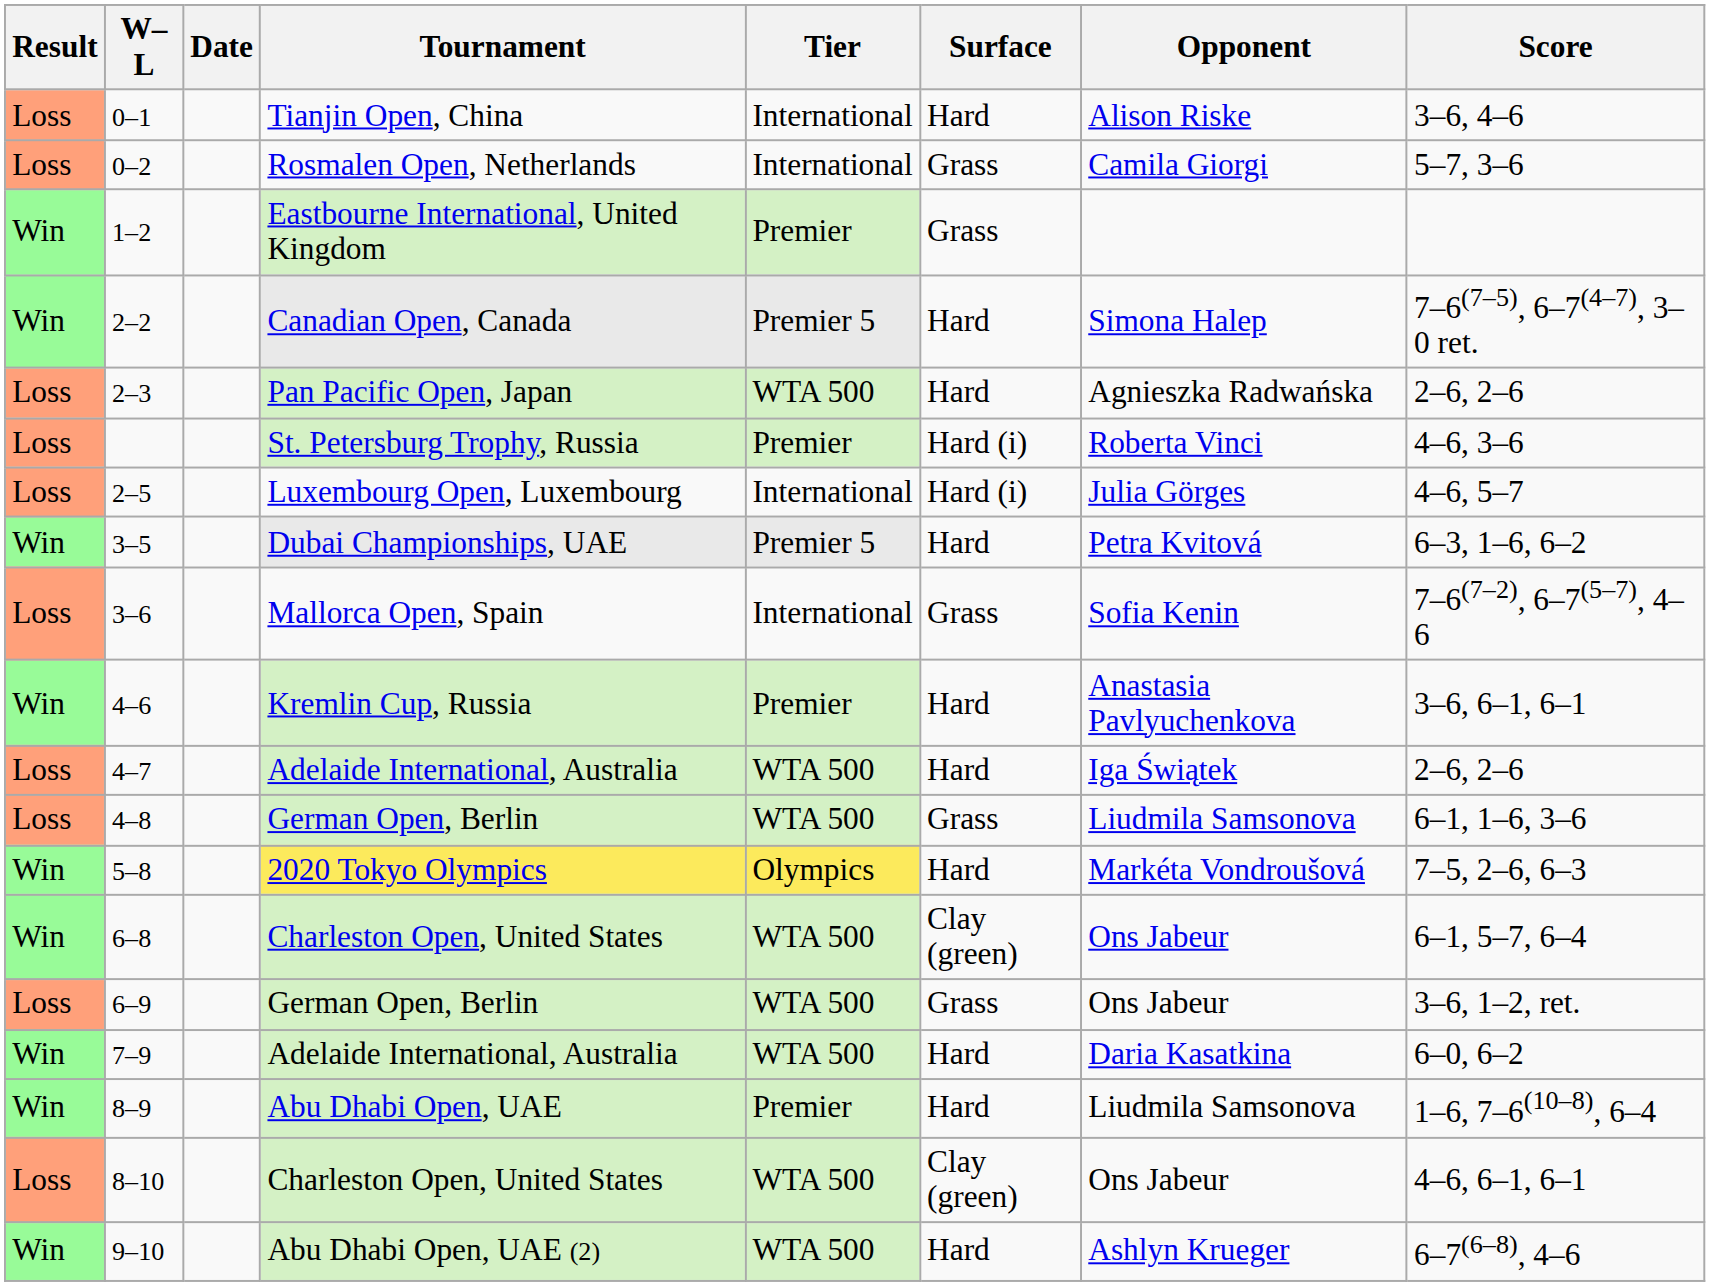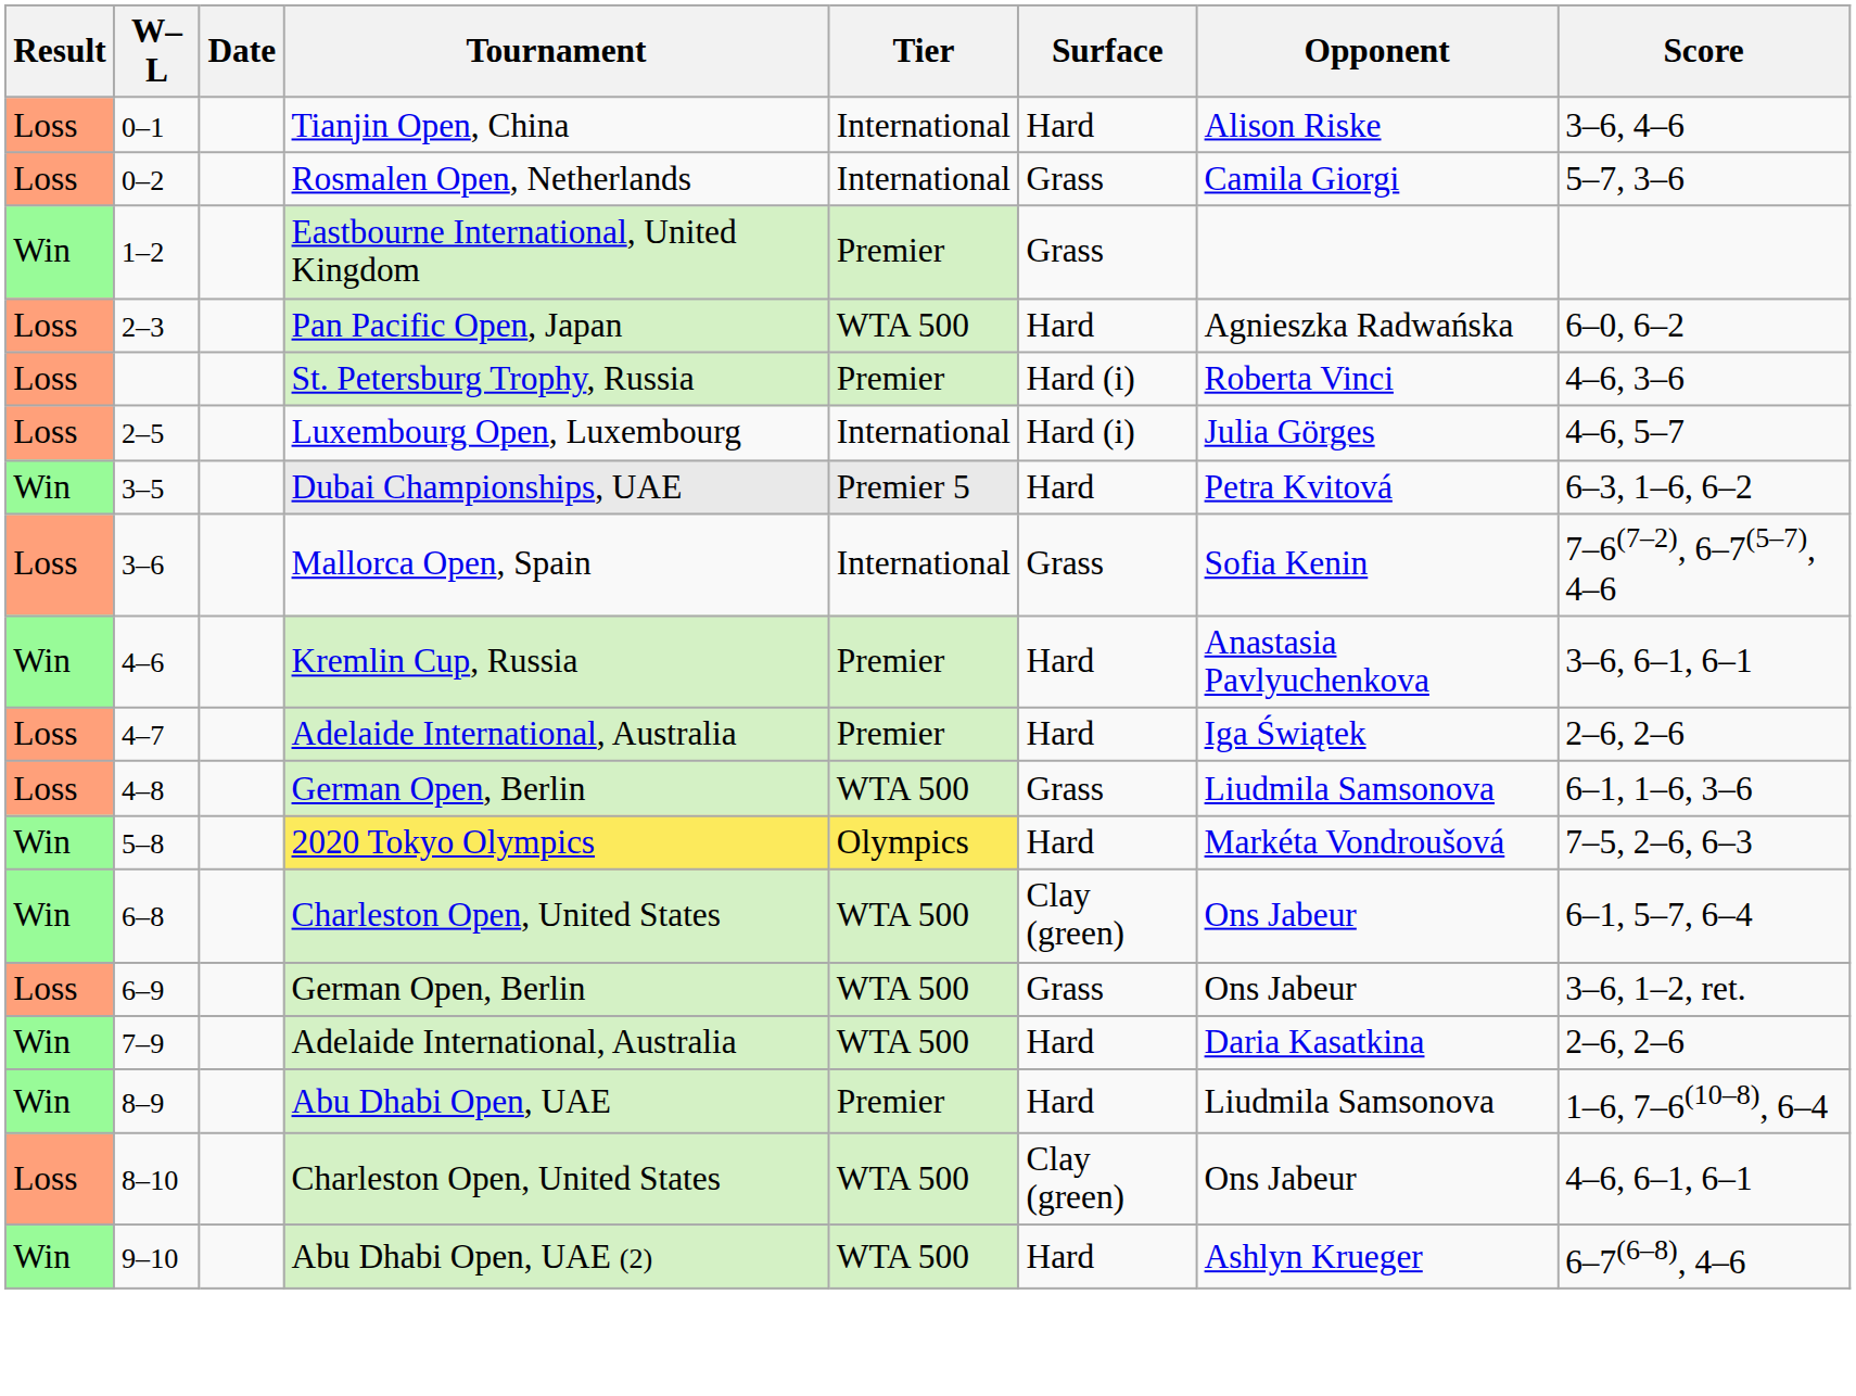 <table class="sortable wikitable">
 <tr>
 <th>Result</th>
 <th class="unsortable">W–L</th>
 <th>Date</th>
 <th>Tournament</th>
 <th>Tier</th>
 <th>Surface</th>
 <th>Opponent</th>
 <th class="unsortable">Score</th>
 </tr>
 <tr>
 <td style="background:#ffa07a;">Loss</td>
 <td><small>0–1</small></td>
 <td><a href='#'></a></td>
 <td><a href='#'>Tianjin Open</a>, China</td>
 <td>International</td>
 <td>Hard</td>
 <td> <a href='#'>Alison Riske</a></td>
 <td>3–6, 4–6</td>
 </tr>
 <tr>
 <td style="background:#ffa07a;">Loss</td>
 <td><small>0–2</small></td>
 <td><a href='#'></a></td>
 <td><a href='#'>Rosmalen Open</a>, Netherlands</td>
 <td>International</td>
 <td>Grass</td>
 <td> <a href='#'>Camila Giorgi</a></td>
 <td>5–7, 3–6</td>
 </tr>
 <tr>
 <td style="background:#98fb98;">Win</td>
 <td><small>1–2</small></td>
 <td><a href='#'></a></td>
 <td style="background:#d4f1c5;"><a href='#'>Eastbourne International</a>, United Kingdom</td>
 <td style="background:#d4f1c5;">Premier</td>
 <td>Grass</td>
 <td></td>
 <td></td>
 </tr>
 <tr>
-<td style="background:#98fb98;">Win</td>
-<td><small>2–2</small></td>
-<td></td>
-<td style="background:#E9E9E9;"><a href='#'>Canadian Open</a>, Canada</td>
-<td style="background:#E9E9E9;">Premier 5</td>
-<td>Hard</td>
-<td> <a href='#'>Simona Halep</a></td>
-<td>7–6<sup>(7–5)</sup>, 6–7<sup>(4–7)</sup>, 3–0 ret.</td>
-</tr>
-<tr>
 <td style="background:#ffa07a;">Loss</td>
 <td><small>2–3</small></td>
 <td><a href='#'></a></td>
 <td style="background:#d4f1c5;"><a href='#'>Pan Pacific Open</a>, Japan</td>
 <td style="background:#d4f1c5">WTA 500</td>
 <td>Hard</td>
 <td> Agnieszka Radwańska</td>
-<td>2–6, 2–6</td>
+<td>6–0, 6–2</td>
 </tr>
 <tr>
 <td style="background:#ffa07a;">Loss</td>
 <td></td>
 <td></td>
 <td style="background:#d4f1c5;"><a href='#'>St. Petersburg Trophy</a>, Russia</td>
 <td style="background:#d4f1c5;">Premier</td>
 <td>Hard (i)</td>
 <td> <a href='#'>Roberta Vinci</a></td>
 <td>4–6, 3–6</td>
 </tr>
 <tr>
 <td style="background:#ffa07a;">Loss</td>
 <td><small>2–5</small></td>
 <td><a href='#'></a></td>
 <td><a href='#'>Luxembourg Open</a>, Luxembourg</td>
 <td>International</td>
 <td>Hard (i)</td>
 <td> <a href='#'>Julia Görges</a></td>
 <td>4–6, 5–7</td>
 </tr>
 <tr>
 <td style="background:#98fb98;">Win</td>
 <td><small>3–5</small></td>
 <td><a href='#'></a></td>
 <td style="background:#E9E9E9;"><a href='#'>Dubai Championships</a>, UAE</td>
 <td style="background:#E9E9E9;">Premier 5</td>
 <td>Hard</td>
 <td> <a href='#'>Petra Kvitová</a></td>
 <td>6–3, 1–6, 6–2</td>
 </tr>
 <tr>
 <td style="background:#ffa07a;">Loss</td>
 <td><small>3–6</small></td>
 <td><a href='#'></a></td>
 <td><a href='#'>Mallorca Open</a>, Spain</td>
 <td>International</td>
 <td>Grass</td>
 <td> <a href='#'>Sofia Kenin</a></td>
 <td>7–6<sup>(7–2)</sup>, 6–7<sup>(5–7)</sup>, 4–6</td>
 </tr>
 <tr>
 <td style="background:#98fb98;">Win</td>
 <td><small>4–6</small></td>
 <td><a href='#'></a></td>
 <td style="background:#d4f1c5;"><a href='#'>Kremlin Cup</a>, Russia</td>
 <td style="background:#d4f1c5;">Premier</td>
 <td>Hard</td>
 <td> <a href='#'>Anastasia Pavlyuchenkova</a></td>
 <td>3–6, 6–1, 6–1</td>
 </tr>
 <tr>
 <td style="background:#ffa07a;">Loss</td>
 <td><small>4–7</small></td>
 <td><a href='#'></a></td>
 <td style="background:#d4f1c5;"><a href='#'>Adelaide International</a>, Australia</td>
-<td style="background:#d4f1c5;">WTA 500</td>
+<td style="background:#d4f1c5;">Premier</td>
 <td>Hard</td>
 <td> <a href='#'>Iga Świątek</a></td>
 <td>2–6, 2–6</td>
 </tr>
 <tr>
 <td bgcolor=FFA07A>Loss</td>
 <td><small>4–8</small></td>
 <td><a href='#'></a></td>
 <td style="background:#d4f1c5;"><a href='#'>German Open</a>, Berlin</td>
 <td style="background:#d4f1c5;">WTA 500</td>
 <td>Grass</td>
 <td> <a href='#'>Liudmila Samsonova</a></td>
 <td>6–1, 1–6, 3–6</td>
 </tr>
 <tr>
 <td bgcolor=98FB98>Win</td>
 <td><small>5–8</small></td>
 <td><a href='#'></a></td>
 <td style="background:#fcea5c;"><a href='#'>2020 Tokyo Olympics</a></td>
 <td style="background:#fcea5c;">Olympics</td>
 <td>Hard</td>
 <td> <a href='#'>Markéta Vondroušová</a></td>
 <td>7–5, 2–6, 6–3</td>
 </tr>
 <tr>
 <td bgcolor=98FB98>Win</td>
 <td><small>6–8</small></td>
 <td><a href='#'></a></td>
 <td bgcolor=d4f1c5><a href='#'>Charleston Open</a>, United States</td>
 <td bgcolor=d4f1c5>WTA 500</td>
 <td>Clay (green)</td>
 <td> <a href='#'>Ons Jabeur</a></td>
 <td>6–1, 5–7, 6–4</td>
 </tr>
 <tr>
 <td bgcolor=FFA07A>Loss</td>
 <td><small>6–9</small></td>
 <td><a href='#'></a></td>
 <td bgcolor=d4f1c5>German Open, Berlin</td>
 <td bgcolor=d4f1c5>WTA 500</td>
 <td>Grass</td>
 <td> Ons Jabeur</td>
 <td>3–6, 1–2, ret.</td>
 </tr>
 <tr>
 <td style="background:#98fb98;">Win</td>
 <td><small>7–9</small></td>
 <td><a href='#'></a></td>
 <td style="background:#d4f1c5;">Adelaide International, Australia</td>
 <td style="background:#d4f1c5;">WTA 500</td>
 <td>Hard</td>
 <td> <a href='#'>Daria Kasatkina</a></td>
-<td>6–0, 6–2</td>
+<td>2–6, 2–6</td>
 </tr>
 <tr>
 <td bgcolor=98FB98>Win</td>
 <td><small>8–9</small></td>
 <td><a href='#'></a></td>
 <td style="background:#d4f1c5"><a href='#'>Abu Dhabi Open</a>, UAE</td>
 <td style="background:#d4f1c5;">Premier</td>
 <td>Hard</td>
 <td> Liudmila Samsonova</td>
 <td>1–6, 7–6<sup>(10–8)</sup>, 6–4</td>
 </tr>
 <tr>
 <td bgcolor=FFA07A>Loss</td>
 <td><small>8–10</small></td>
 <td><a href='#'></a></td>
 <td bgcolor=d4f1c5>Charleston Open, United States</td>
 <td bgcolor=d4f1c5>WTA 500</td>
 <td>Clay (green)</td>
 <td> Ons Jabeur</td>
 <td>4–6, 6–1, 6–1</td>
 </tr>
 <tr>
 <td bgcolor=98FB98>Win</td>
 <td><small>9–10</small></td>
 <td><a href='#'></a></td>
 <td bgcolor=d4f1c5>Abu Dhabi Open, UAE <small>(2)</small></td>
 <td bgcolor=d4f1c5>WTA 500</td>
 <td>Hard</td>
 <td> <a href='#'>Ashlyn Krueger</a></td>
 <td>6–7<sup>(6–8)</sup>, 4–6</td>
 </tr>
 </table>
